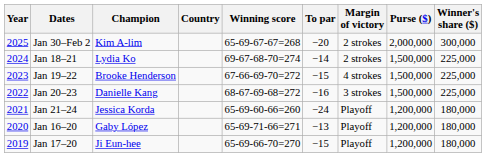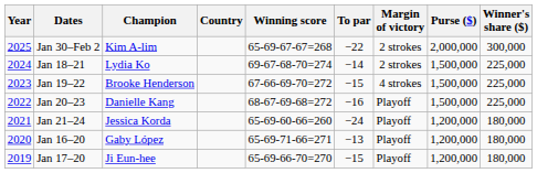 <table class="wikitable">
 <tr>
 <th>Year</th>
 <th>Dates</th>
 <th>Champion</th>
 <th>Country</th>
 <th>Winning score</th>
 <th>To par</th>
 <th>Margin<br>of victory</th>
 <th>Purse (<a href='#'>$</a>)</th>
 <th>Winner's <br>share ($)</th>
 </tr>
 <tr>
 <td><a href='#'>2025</a></td>
 <td>Jan 30–Feb 2</td>
 <td><a href='#'>Kim A-lim</a></td>
 <td></td>
 <td align=right>65-69-67-67=268</td>
-<td align=center>−20</td>
+<td align=center>−22</td>
 <td align=center>2 strokes</td>
 <td align=center>2,000,000</td>
 <td align=center>300,000</td>
 </tr>
 <tr>
 <td><a href='#'>2024</a></td>
 <td>Jan 18–21</td>
 <td><a href='#'>Lydia Ko</a></td>
 <td></td>
 <td align=right>69-67-68-70=274</td>
 <td align=center>−14</td>
 <td align=center>2 strokes</td>
 <td align=center>1,500,000</td>
 <td align=center>225,000</td>
 </tr>
 <tr>
 <td><a href='#'>2023</a></td>
 <td>Jan 19–22</td>
 <td><a href='#'>Brooke Henderson</a></td>
 <td></td>
 <td align=right>67-66-69-70=272</td>
 <td align=center>−15</td>
 <td align=center>4 strokes</td>
 <td align=center>1,500,000</td>
 <td align=center>225,000</td>
 </tr>
 <tr>
 <td><a href='#'>2022</a></td>
 <td>Jan 20–23</td>
 <td><a href='#'>Danielle Kang</a></td>
 <td></td>
 <td align=right>68-67-69-68=272</td>
 <td align=center>−16</td>
-<td align=center>3 strokes</td>
+<td>Playoff</td>
 <td align=center>1,500,000</td>
 <td align=center>225,000</td>
 </tr>
 <tr>
 <td><a href='#'>2021</a></td>
 <td>Jan 21–24</td>
 <td><a href='#'>Jessica Korda</a></td>
 <td></td>
 <td align=right>65-69-60-66=260</td>
 <td align=center>−24</td>
 <td>Playoff</td>
 <td align=center>1,200,000</td>
 <td align=center>180,000</td>
 </tr>
 <tr>
 <td><a href='#'>2020</a></td>
 <td>Jan 16–20</td>
 <td><a href='#'>Gaby López</a></td>
 <td></td>
 <td align=right>65-69-71-66=271</td>
 <td align=center>−13</td>
 <td>Playoff</td>
 <td align=center>1,200,000</td>
 <td align=center>180,000</td>
 </tr>
 <tr>
 <td><a href='#'>2019</a></td>
 <td>Jan 17–20</td>
 <td><a href='#'>Ji Eun-hee</a></td>
 <td></td>
 <td align=right>65-69-66-70=270</td>
 <td align=center>−15</td>
 <td>Playoff</td>
 <td align=center>1,200,000</td>
 <td align=center>180,000</td>
 </tr>
 </table>
